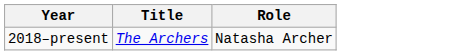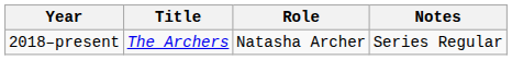 <table class="wikitable">
 <tr>
 <th>Year</th>
 <th>Title</th>
 <th>Role</th>
+<th>Notes</th>
 </tr>
 <tr>
 <td>2018–present</td>
 <td><em><a href='#'>The Archers</a> </em></td>
 <td>Natasha Archer</td>
+<td>Series Regular</td>
 </tr>
 </table>
